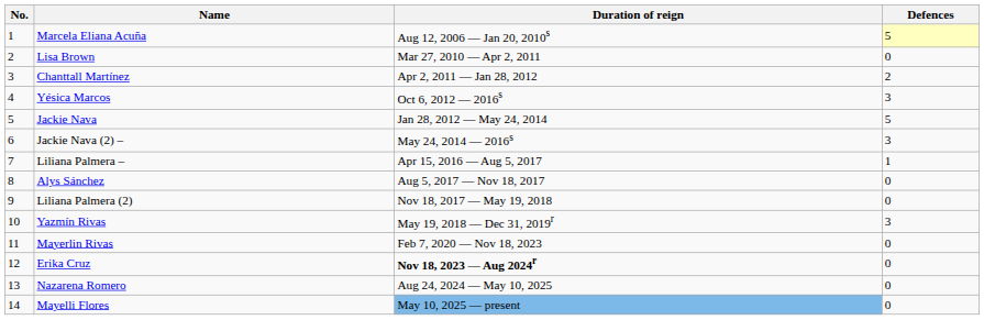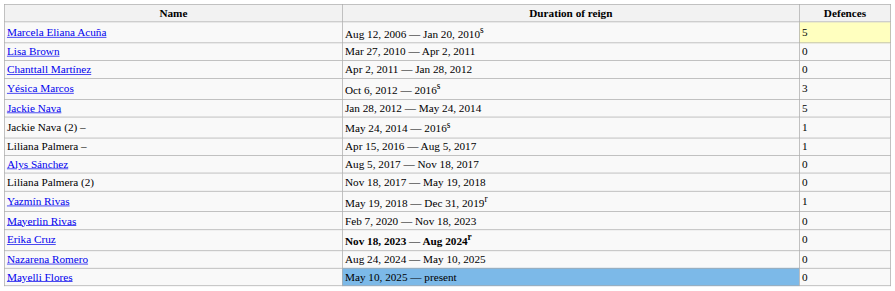 <table class="wikitable" width=80%>
 <tr>
-<th width=3%>No.</th>
 <th width=37%>Name</th>
 <th width=50%>Duration of reign</th>
 <th width=10%>Defences</th>
 </tr>
 <tr>
-<td>1</td>
 <td align=left> <a href='#'>Marcela Eliana Acuña</a></td>
 <td>Aug 12, 2006 — Jan 20, 2010<sup>s</sup></td>
 <td style="background:#ffffbf;" width=5px>5</td>
 </tr>
 <tr>
-<td>2</td>
 <td align=left> <a href='#'>Lisa Brown</a></td>
 <td>Mar 27, 2010 — Apr 2, 2011</td>
 <td>0</td>
 </tr>
 <tr>
-<td>3</td>
 <td align=left> <a href='#'>Chanttall Martínez</a></td>
 <td>Apr 2, 2011 — Jan 28, 2012</td>
-<td>2</td>
+<td>0</td>
 </tr>
 <tr>
-<td>4</td>
 <td align=left> <a href='#'>Yésica Marcos</a></td>
 <td>Oct 6, 2012 — 2016<sup>s</sup></td>
 <td>3</td>
 </tr>
 <tr>
-<td>5</td>
 <td align=left> <a href='#'>Jackie Nava</a></td>
 <td>Jan 28, 2012 — May 24, 2014</td>
 <td>5</td>
 </tr>
 <tr>
-<td>6</td>
 <td align=left> Jackie Nava (2) – </td>
 <td>May 24, 2014 — 2016<sup>s</sup></td>
-<td>3</td>
+<td>1</td>
 </tr>
 <tr>
-<td>7</td>
 <td align=left> Liliana Palmera – </td>
 <td>Apr 15, 2016 — Aug 5, 2017</td>
 <td>1</td>
 </tr>
 <tr>
-<td>8</td>
 <td align=left> <a href='#'>Alys Sánchez</a></td>
 <td>Aug 5, 2017 — Nov 18, 2017</td>
 <td>0</td>
 </tr>
 <tr>
-<td>9</td>
 <td align=left> Liliana Palmera (2)</td>
 <td>Nov 18, 2017 — May 19, 2018</td>
 <td>0</td>
 </tr>
 <tr>
-<td>10</td>
 <td align=left> <a href='#'>Yazmín Rivas</a></td>
 <td>May 19, 2018 — Dec 31, 2019<sup>r</sup></td>
-<td>3</td>
+<td>1</td>
 </tr>
 <tr>
-<td>11</td>
 <td align=left> <a href='#'>Mayerlin Rivas</a></td>
 <td>Feb 7, 2020 — Nov 18, 2023</td>
 <td>0</td>
 </tr>
 <tr>
-<td>12</td>
 <td align=left> <a href='#'>Erika Cruz</a></td>
 <td><strong>Nov 18, 2023 — Aug 2024<sup>r</sup></strong></td>
 <td>0</td>
 </tr>
 <tr>
-<td>13</td>
 <td align=left> <a href='#'>Nazarena Romero</a></td>
 <td>Aug 24, 2024 — May 10, 2025</td>
 <td>0</td>
 </tr>
 <tr>
-<td>14</td>
 <td align=left> <a href='#'>Mayelli Flores</a></td>
 <td style="background:#7CB9E8;" width=5px>May 10, 2025 — present</td>
 <td>0</td>
 </tr>
 </table>
